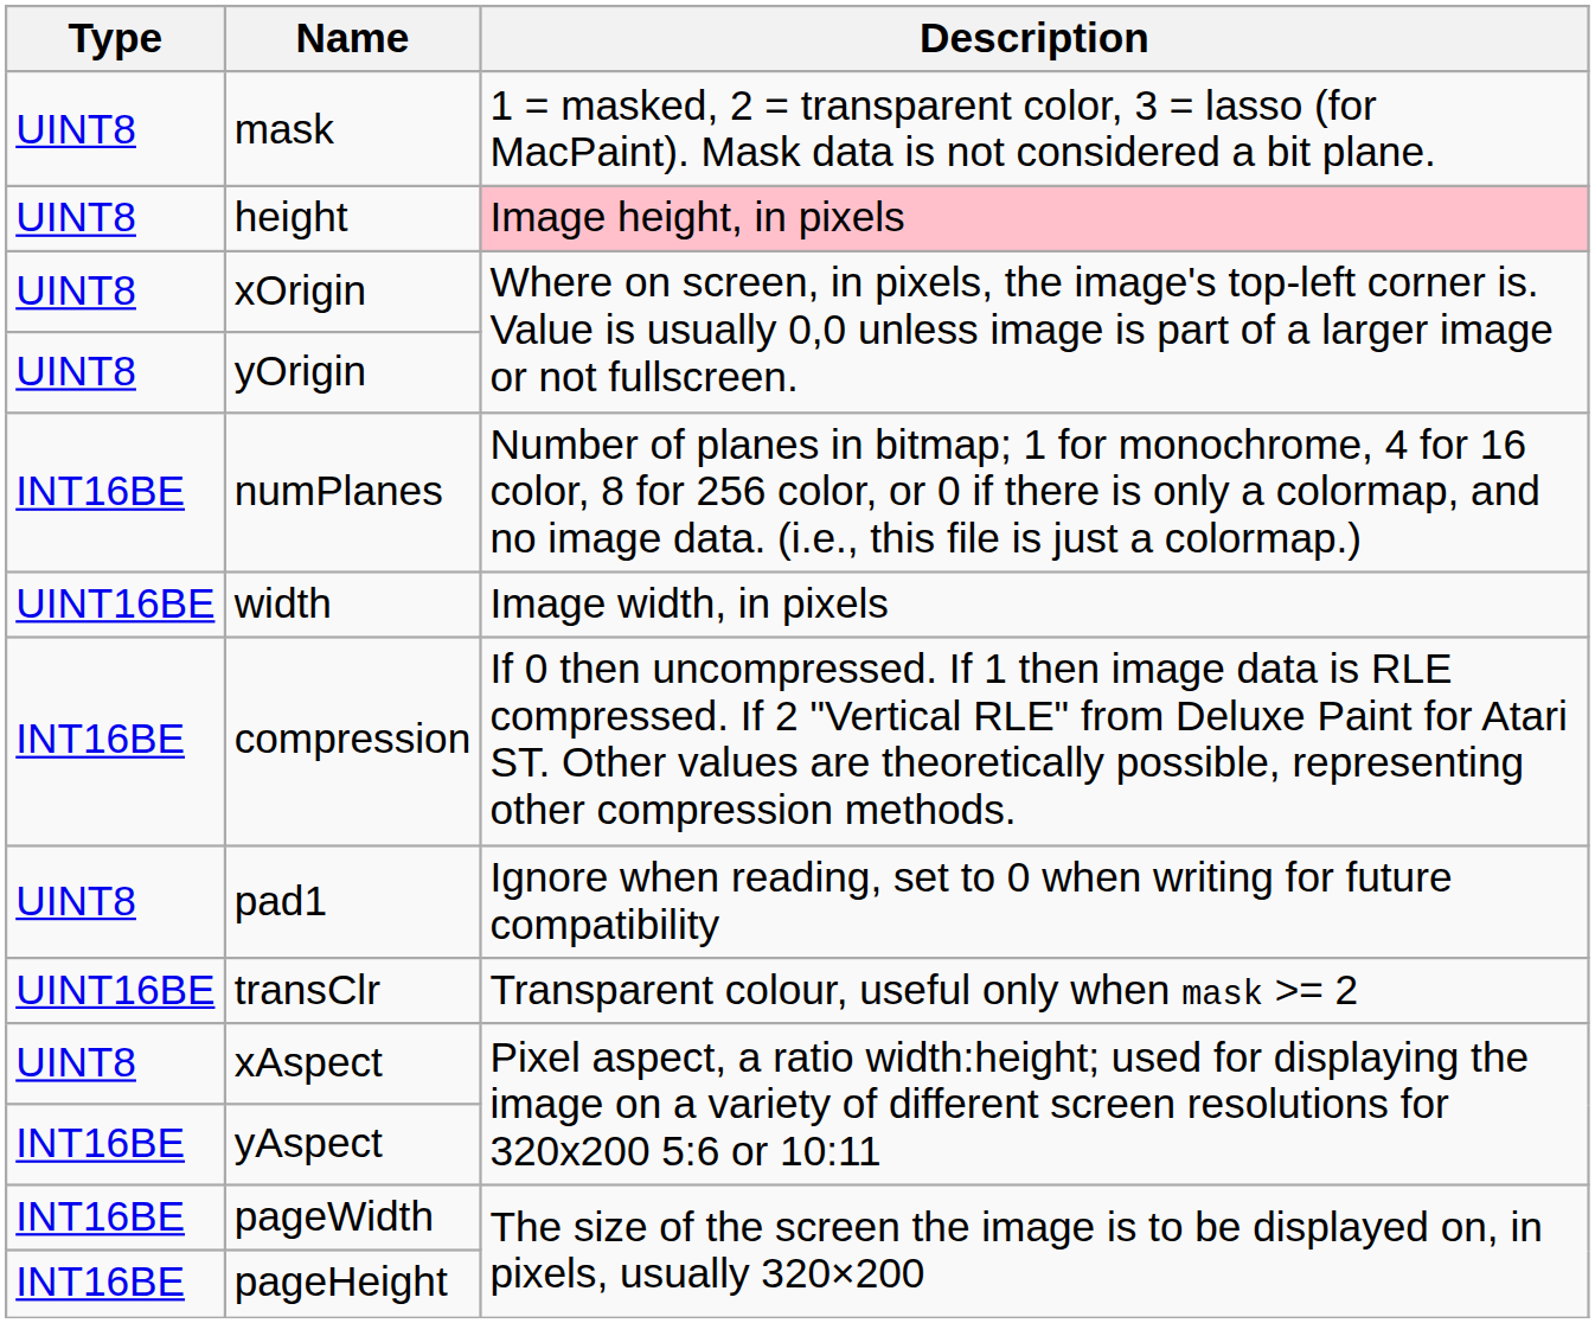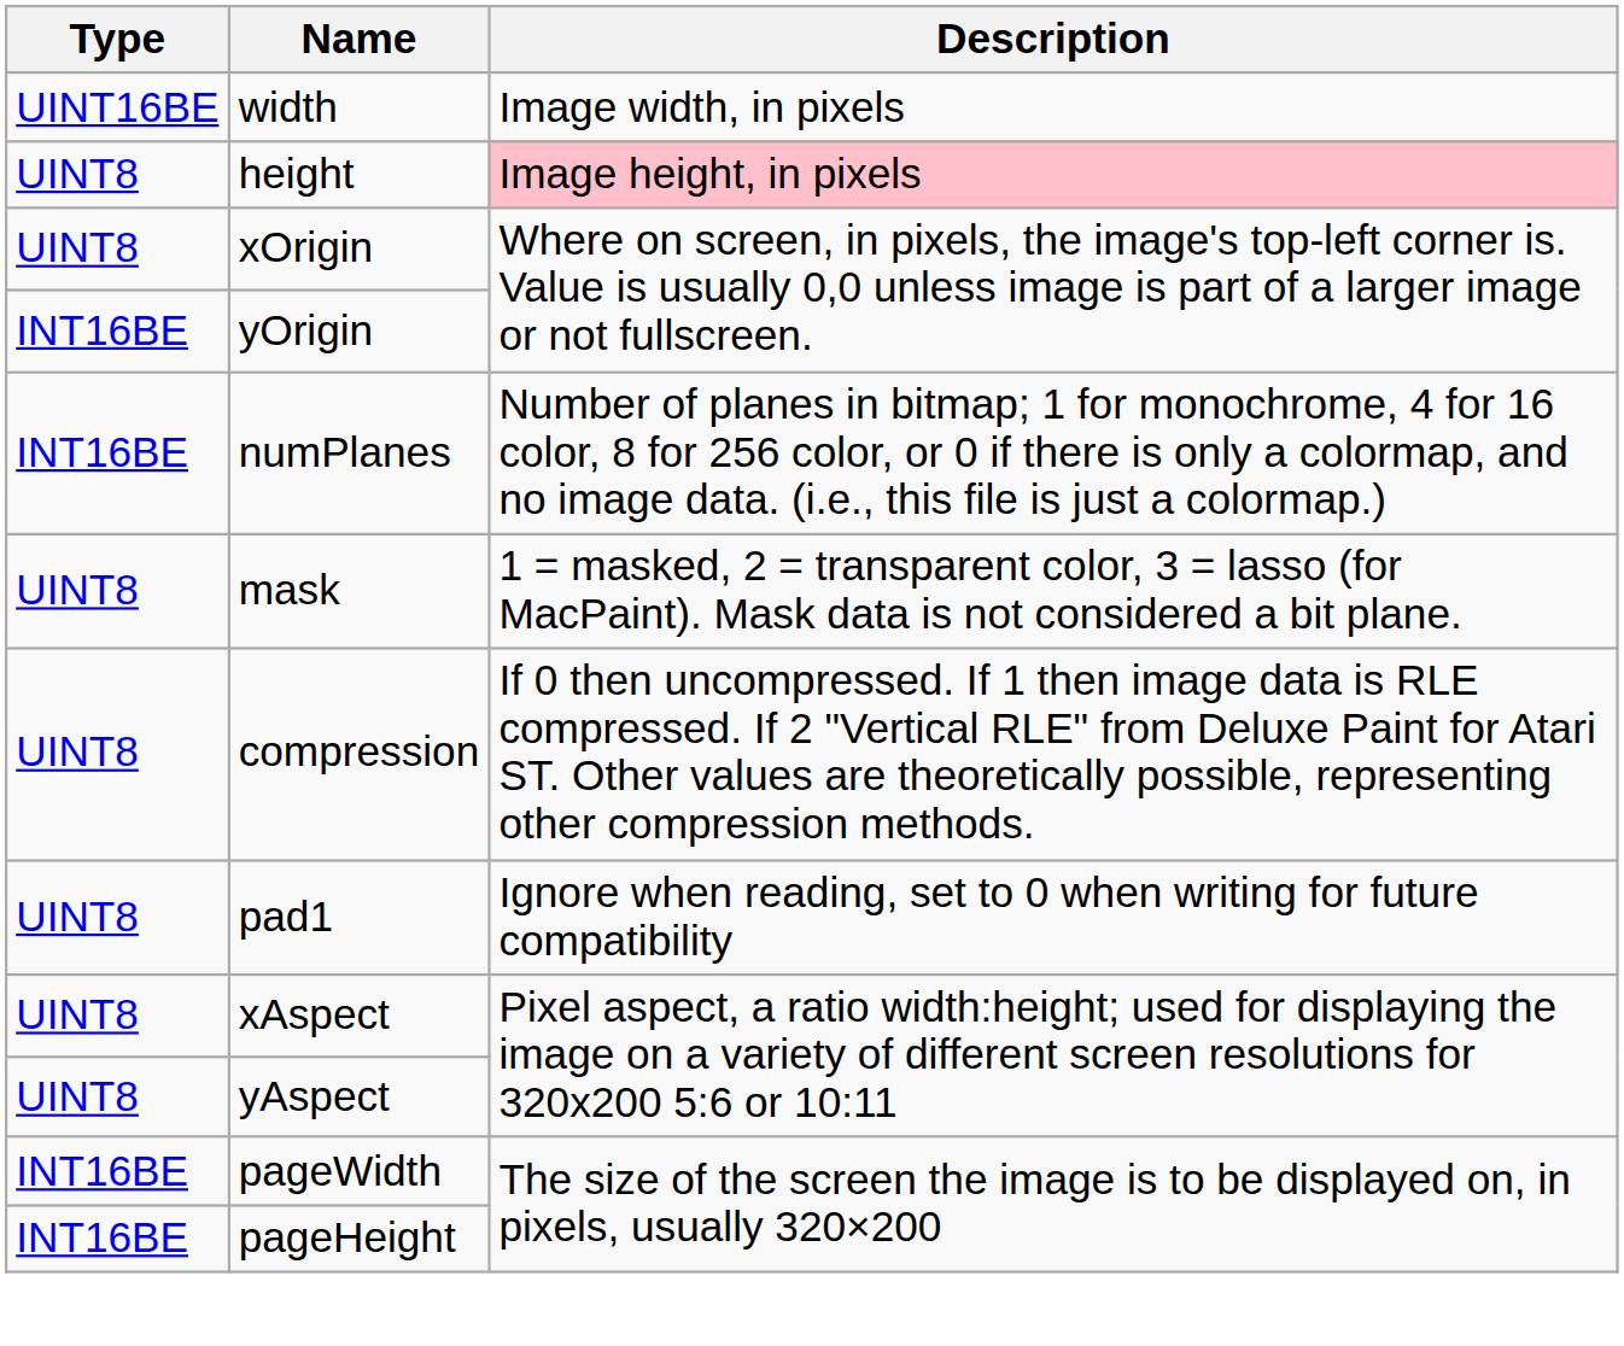 <table class="wikitable">
 <tr>
 <th>Type</th>
 <th>Name</th>
 <th>Description</th>
 </tr>
 <tr>
-<td><a href='#'>UINT8</a></td>
-<td>mask</td>
-<td>1 = masked, 2 = transparent color, 3 = lasso (for MacPaint).  Mask data is not considered a bit plane.</td>
+<td><a href='#'>UINT16BE</a></td>
+<td>width</td>
+<td>Image width, in pixels</td>
 </tr>
 <tr>
 <td><a href='#'>UINT8</a></td>
 <td>height</td>
 <td style="background: pink;">Image height, in pixels</td>
 </tr>
 <tr>
 <td><a href='#'>UINT8</a></td>
 <td>xOrigin</td>
 <td rowspan=2>Where on screen, in pixels, the image's top-left corner is. Value is usually 0,0 unless image is part of a larger image or not fullscreen.</td>
 </tr>
 <tr>
-<td><a href='#'>UINT8</a></td>
+<td><a href='#'>INT16BE</a></td>
 <td>yOrigin</td>
 </tr>
 <tr>
 <td><a href='#'>INT16BE</a></td>
 <td>numPlanes</td>
 <td>Number of planes in bitmap; 1 for monochrome, 4 for 16 color, 8 for 256 color, or 0 if there is only a colormap, and no image data. (i.e., this file is just a colormap.)</td>
 </tr>
 <tr>
-<td><a href='#'>UINT16BE</a></td>
-<td>width</td>
-<td>Image width, in pixels</td>
+<td><a href='#'>UINT8</a></td>
+<td>mask</td>
+<td>1 = masked, 2 = transparent color, 3 = lasso (for MacPaint).  Mask data is not considered a bit plane.</td>
 </tr>
 <tr>
-<td><a href='#'>INT16BE</a></td>
+<td><a href='#'>UINT8</a></td>
 <td>compression</td>
 <td>If 0 then uncompressed. If 1 then image data is RLE compressed. If 2 "Vertical RLE" from Deluxe Paint for Atari ST. Other values are theoretically possible, representing other compression methods.</td>
 </tr>
 <tr>
 <td><a href='#'>UINT8</a></td>
 <td>pad1</td>
 <td>Ignore when reading, set to 0 when writing for future compatibility</td>
 </tr>
 <tr>
-<td><a href='#'>UINT16BE</a></td>
-<td>transClr</td>
-<td>Transparent colour, useful only when <code>mask</code> >= 2</td>
-</tr>
-<tr>
 <td><a href='#'>UINT8</a></td>
 <td>xAspect</td>
 <td rowspan=2>Pixel aspect, a ratio width:height; used for displaying the image on a variety of different screen resolutions for 320x200 5:6 or 10:11</td>
 </tr>
 <tr>
-<td><a href='#'>INT16BE</a></td>
+<td><a href='#'>UINT8</a></td>
 <td>yAspect</td>
 </tr>
 <tr>
 <td><a href='#'>INT16BE</a></td>
 <td>pageWidth</td>
 <td rowspan=2>The size of the screen the image is to be displayed on, in pixels, usually 320×200</td>
 </tr>
 <tr>
 <td><a href='#'>INT16BE</a></td>
 <td>pageHeight</td>
 </tr>
 </table>
